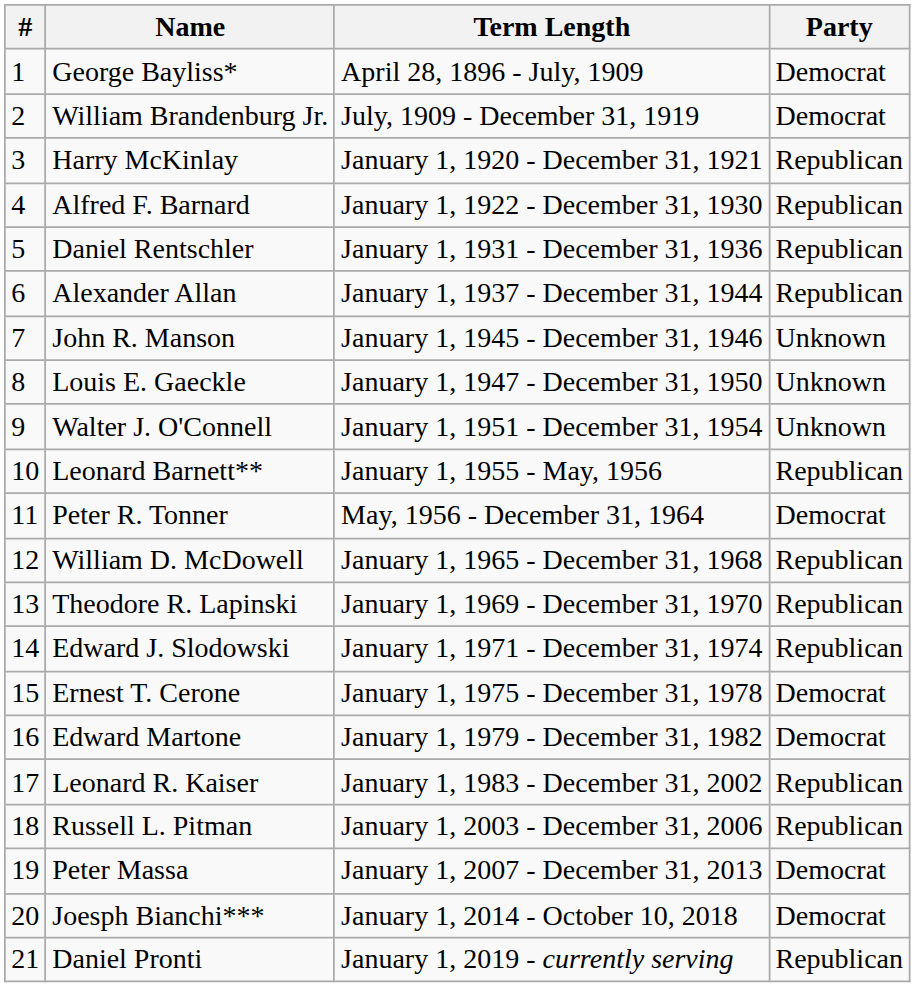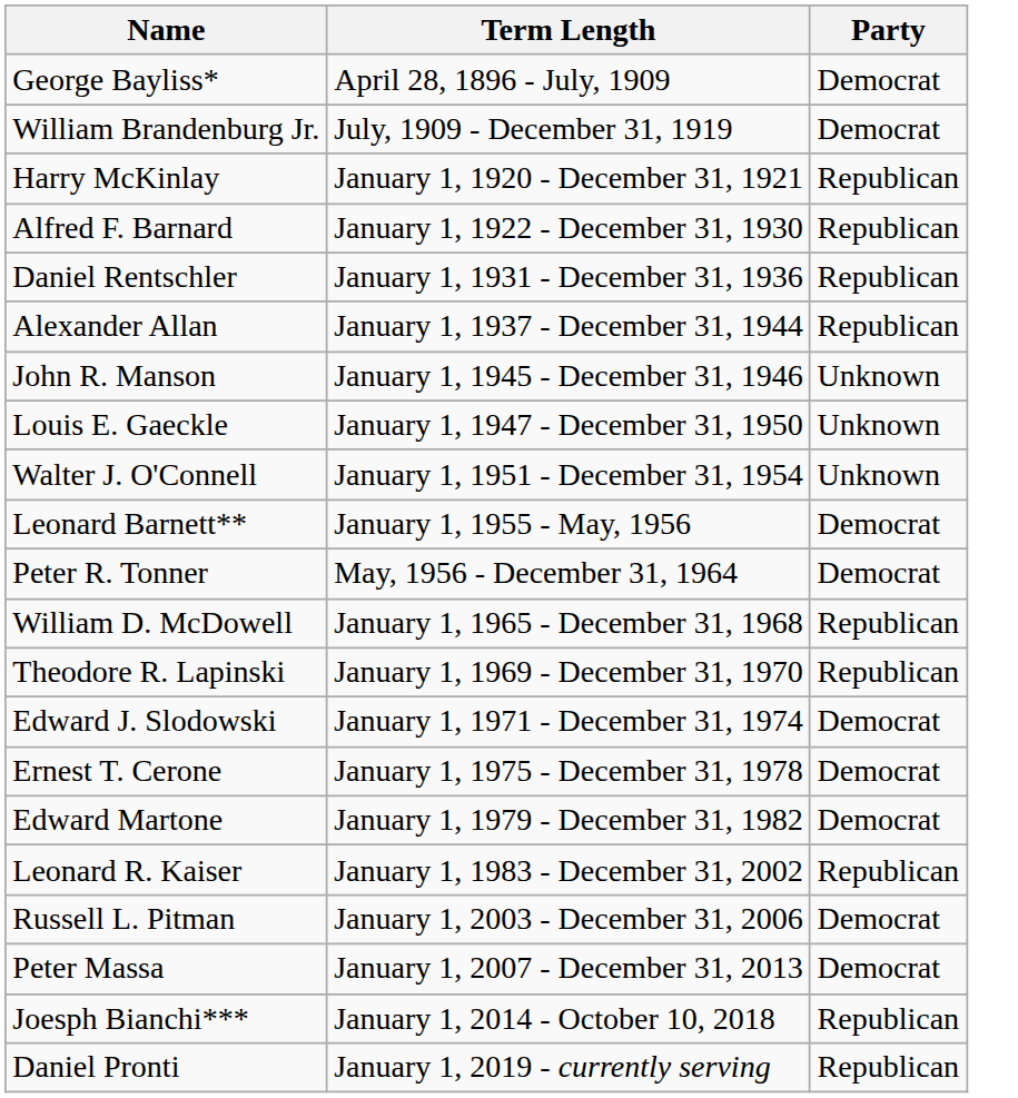 <table class="wikitable mw-collapsible mw-collapsed">
 <tr>
-<th>#</th>
 <th>Name</th>
 <th>Term Length</th>
 <th>Party</th>
 </tr>
 <tr>
-<td>1</td>
 <td>George Bayliss*</td>
 <td>April 28, 1896 - July, 1909</td>
 <td>Democrat</td>
 </tr>
 <tr>
-<td>2</td>
 <td>William Brandenburg Jr.</td>
 <td>July, 1909 - December 31, 1919</td>
 <td>Democrat</td>
 </tr>
 <tr>
-<td>3</td>
 <td>Harry McKinlay</td>
 <td>January 1, 1920 - December 31, 1921</td>
 <td>Republican</td>
 </tr>
 <tr>
-<td>4</td>
 <td>Alfred F. Barnard</td>
 <td>January 1, 1922 - December 31, 1930</td>
 <td>Republican</td>
 </tr>
 <tr>
-<td>5</td>
 <td>Daniel Rentschler</td>
 <td>January 1, 1931 - December 31, 1936</td>
 <td>Republican</td>
 </tr>
 <tr>
-<td>6</td>
 <td>Alexander Allan</td>
 <td>January 1, 1937 - December 31, 1944</td>
 <td>Republican</td>
 </tr>
 <tr>
-<td>7</td>
 <td>John R. Manson</td>
 <td>January 1, 1945 - December 31, 1946</td>
 <td>Unknown</td>
 </tr>
 <tr>
-<td>8</td>
 <td>Louis E. Gaeckle</td>
 <td>January 1, 1947 - December 31, 1950</td>
 <td>Unknown</td>
 </tr>
 <tr>
-<td>9</td>
 <td>Walter J. O'Connell</td>
 <td>January 1, 1951 - December 31, 1954</td>
 <td>Unknown</td>
 </tr>
 <tr>
-<td>10</td>
 <td>Leonard Barnett**</td>
 <td>January 1, 1955 - May, 1956</td>
-<td>Republican</td>
+<td>Democrat</td>
 </tr>
 <tr>
-<td>11</td>
 <td>Peter R. Tonner</td>
 <td>May, 1956 - December 31, 1964</td>
 <td>Democrat</td>
 </tr>
 <tr>
-<td>12</td>
 <td>William D. McDowell</td>
 <td>January 1, 1965 - December 31, 1968</td>
 <td>Republican</td>
 </tr>
 <tr>
-<td>13</td>
 <td>Theodore R. Lapinski</td>
 <td>January 1, 1969 - December 31, 1970</td>
 <td>Republican</td>
 </tr>
 <tr>
-<td>14</td>
 <td>Edward J. Slodowski</td>
 <td>January 1, 1971 - December 31, 1974</td>
-<td>Republican</td>
+<td>Democrat</td>
 </tr>
 <tr>
-<td>15</td>
 <td>Ernest T. Cerone</td>
 <td>January 1, 1975 - December 31, 1978</td>
 <td>Democrat</td>
 </tr>
 <tr>
-<td>16</td>
 <td>Edward Martone</td>
 <td>January 1, 1979 - December 31, 1982</td>
 <td>Democrat</td>
 </tr>
 <tr>
-<td>17</td>
 <td>Leonard R. Kaiser</td>
 <td>January 1, 1983 - December 31, 2002</td>
 <td>Republican</td>
 </tr>
 <tr>
-<td>18</td>
 <td>Russell L. Pitman</td>
 <td>January 1, 2003 - December 31, 2006</td>
-<td>Republican</td>
+<td>Democrat</td>
 </tr>
 <tr>
-<td>19</td>
 <td>Peter Massa</td>
 <td>January 1, 2007 - December 31, 2013</td>
 <td>Democrat</td>
 </tr>
 <tr>
-<td>20</td>
 <td>Joesph Bianchi***</td>
 <td>January 1, 2014 - October 10, 2018</td>
-<td>Democrat</td>
+<td>Republican</td>
 </tr>
 <tr>
-<td>21</td>
 <td>Daniel Pronti</td>
 <td>January 1, 2019 - <em>currently serving</em></td>
 <td>Republican</td>
 </tr>
 </table>
